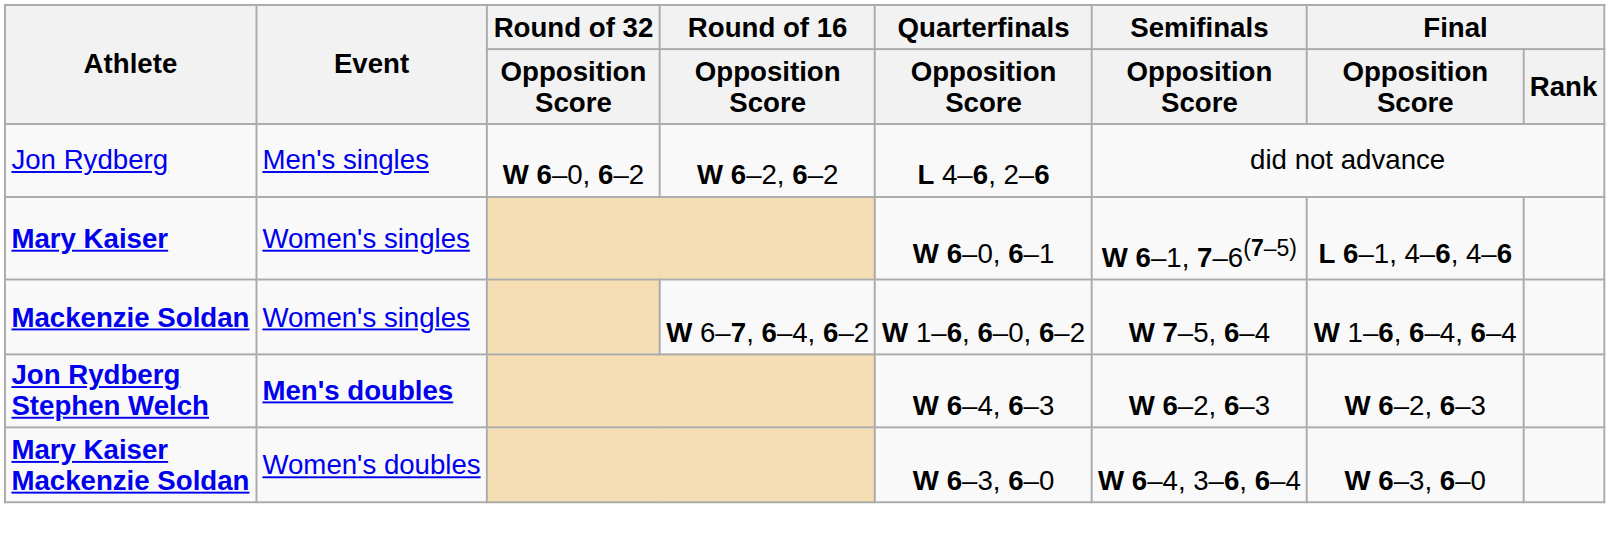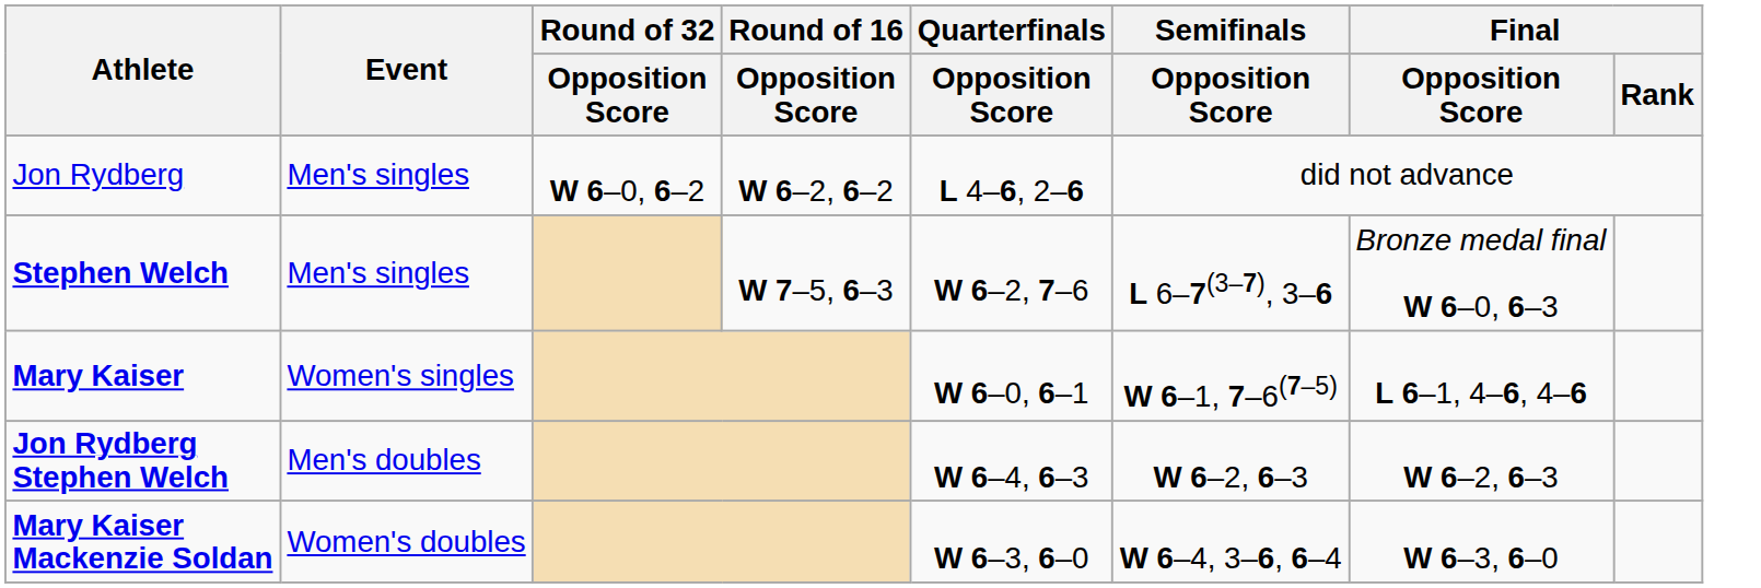 <table class="wikitable" border="1" style="font-size:90%">
 <tr>
 <th rowspan=2>Athlete</th>
 <th rowspan=2>Event</th>
 <th>Round of 32</th>
 <th>Round of 16</th>
 <th>Quarterfinals</th>
 <th>Semifinals</th>
 <th colspan=2>Final</th>
 </tr>
 <tr>
 <th>Opposition<br>Score</th>
 <th>Opposition<br>Score</th>
 <th>Opposition<br>Score</th>
 <th>Opposition<br>Score</th>
 <th>Opposition<br>Score</th>
 <th>Rank</th>
 </tr>
 <tr>
 <td><a href='#'>Jon Rydberg</a></td>
 <td><a href='#'>Men's singles</a></td>
 <td align=center><br><strong>W</strong> <strong>6</strong>–0, <strong>6</strong>–2</td>
 <td align=center><br><strong>W</strong> <strong>6</strong>–2, <strong>6</strong>–2</td>
 <td align=center><br><strong>L</strong> 4–<strong>6</strong>, 2–<strong>6</strong></td>
 <td align=center colspan=3>did not advance</td>
 </tr>
 <tr>
+<td><strong><a href='#'>Stephen Welch</a></strong></td>
+<td><a href='#'>Men's singles</a></td>
+<td align=center bgcolor=wheat></td>
+<td align=center><br><strong>W</strong> <strong>7</strong>–5, <strong>6</strong>–3</td>
+<td align=center><br><strong>W</strong> <strong>6</strong>–2, <strong>7</strong>–6</td>
+<td align=center><br><strong>L</strong> 6–<strong>7</strong><sup>(3–<strong>7</strong>)</sup>, 3–<strong>6</strong></td>
+<td align=center><em>Bronze medal final</em><br><br><strong>W</strong> <strong>6</strong>–0, <strong>6</strong>–3</td>
+<td align=center></td>
+</tr>
+<tr>
 <td><strong><a href='#'>Mary Kaiser</a></strong></td>
 <td><a href='#'>Women's singles</a></td>
 <td align=center bgcolor=wheat colspan=2></td>
 <td align=center><br><strong>W</strong> <strong>6</strong>–0, <strong>6</strong>–1</td>
 <td align=center><br><strong>W</strong> <strong>6</strong>–1, <strong>7</strong>–6<sup>(<strong>7</strong>–5)</sup></td>
 <td align=center><br><strong>L</strong> <strong>6</strong>–1, 4–<strong>6</strong>, 4–<strong>6</strong></td>
 <td align=center></td>
 </tr>
 <tr>
-<td><strong><a href='#'>Mackenzie Soldan</a></strong></td>
-<td><a href='#'>Women's singles</a></td>
-<td align=center bgcolor=wheat></td>
-<td align=center><br><strong>W</strong> 6–<strong>7</strong>, <strong>6</strong>–4, <strong>6</strong>–2</td>
-<td align=center><br><strong>W</strong> 1–<strong>6</strong>, <strong>6</strong>–0, <strong>6</strong>–2</td>
-<td align=center><br><strong>W</strong> <strong>7</strong>–5, <strong>6</strong>–4</td>
-<td align=center><br><strong>W</strong> 1–<strong>6</strong>, <strong>6</strong>–4, <strong>6</strong>–4</td>
-<td align=center></td>
-</tr>
-<tr>
 <td><strong><a href='#'>Jon Rydberg</a><br><a href='#'>Stephen Welch</a></strong></td>
-<td><strong><a href='#'>Men's doubles</a></strong></td>
+<td><a href='#'>Men's doubles</a></td>
 <td align=center bgcolor=wheat colspan=2></td>
 <td align=center><br><strong>W</strong> <strong>6</strong>–4, <strong>6</strong>–3</td>
 <td align=center><br><strong>W</strong> <strong>6</strong>–2, <strong>6</strong>–3</td>
 <td align=center><br><strong>W</strong> <strong>6</strong>–2, <strong>6</strong>–3</td>
 <td align=center></td>
 </tr>
 <tr>
 <td><strong><a href='#'>Mary Kaiser</a><br><a href='#'>Mackenzie Soldan</a></strong></td>
 <td><a href='#'>Women's doubles</a></td>
 <td align=center bgcolor=wheat colspan=2></td>
 <td align=center><br><strong>W</strong> <strong>6</strong>–3, <strong>6</strong>–0</td>
 <td align=center><br><strong>W</strong> <strong>6</strong>–4, 3–<strong>6</strong>, <strong>6</strong>–4</td>
 <td align=center><br><strong>W</strong> <strong>6</strong>–3, <strong>6</strong>–0</td>
 <td align=center></td>
 </tr>
 </table>
